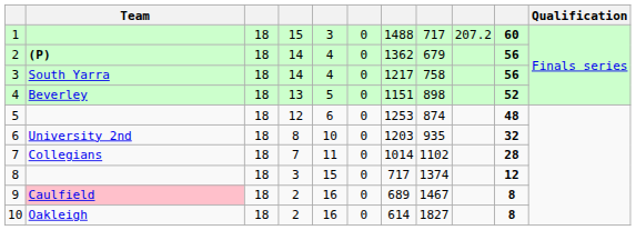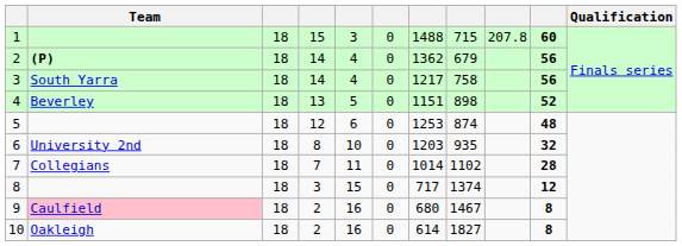 <table class="wikitable" style="text-align:center; margin-bottom:0">
 <tr>
 <th style="width:10px"></th>
 <th style="width:35%;">Team</th>
 <th style="width:30px;"></th>
 <th style="width:30px;"></th>
 <th style="width:30px;"></th>
 <th style="width:30px;"></th>
 <th style="width:30px;"></th>
 <th style="width:30px;"></th>
 <th style="width:30px;"></th>
 <th style="width:30px;"></th>
 <th>Qualification</th>
 </tr>
 <tr style="background:#ccffcc;">
 <td>1</td>
 <td style="text-align:left;"></td>
 <td>18</td>
 <td>15</td>
 <td>3</td>
 <td>0</td>
 <td>1488</td>
-<td>717</td>
-<td>207.2</td>
+<td>715</td>
+<td>207.8</td>
 <td><strong>60</strong></td>
 <td rowspan=4><a href='#'>Finals series</a></td>
 </tr>
 <tr style="background:#ccffcc;">
 <td>2</td>
 <td style="text-align:left;"> <strong>(P)</strong></td>
 <td>18</td>
 <td>14</td>
 <td>4</td>
 <td>0</td>
 <td>1362</td>
 <td>679</td>
 <td></td>
 <td><strong>56</strong></td>
 </tr>
 <tr style="background:#ccffcc;">
 <td>3</td>
 <td style="text-align:left;"><a href='#'>South Yarra</a></td>
 <td>18</td>
 <td>14</td>
 <td>4</td>
 <td>0</td>
 <td>1217</td>
 <td>758</td>
 <td></td>
 <td><strong>56</strong></td>
 </tr>
 <tr style="background:#ccffcc;">
 <td>4</td>
 <td style="text-align:left;"><a href='#'>Beverley</a></td>
 <td>18</td>
 <td>13</td>
 <td>5</td>
 <td>0</td>
 <td>1151</td>
 <td>898</td>
 <td></td>
 <td><strong>52</strong></td>
 </tr>
 <tr>
 <td>5</td>
 <td style="text-align:left;"></td>
 <td>18</td>
 <td>12</td>
 <td>6</td>
 <td>0</td>
 <td>1253</td>
 <td>874</td>
 <td></td>
 <td><strong>48</strong></td>
 </tr>
 <tr>
 <td>6</td>
 <td style="text-align:left;"><a href='#'>University 2nd</a></td>
 <td>18</td>
 <td>8</td>
 <td>10</td>
 <td>0</td>
 <td>1203</td>
 <td>935</td>
 <td></td>
 <td><strong>32</strong></td>
 </tr>
 <tr>
 <td>7</td>
 <td style="text-align:left;"><a href='#'>Collegians</a></td>
 <td>18</td>
 <td>7</td>
 <td>11</td>
 <td>0</td>
 <td>1014</td>
 <td>1102</td>
 <td></td>
 <td><strong>28</strong></td>
 </tr>
 <tr>
 <td>8</td>
 <td style="text-align:left;"></td>
 <td>18</td>
 <td>3</td>
 <td>15</td>
 <td>0</td>
 <td>717</td>
 <td>1374</td>
 <td></td>
 <td><strong>12</strong></td>
 </tr>
 <tr>
 <td>9</td>
 <td style="background: pink; text-align:left;"><a href='#'>Caulfield</a></td>
 <td>18</td>
 <td>2</td>
 <td>16</td>
 <td>0</td>
-<td>689</td>
+<td>680</td>
 <td>1467</td>
 <td></td>
 <td><strong>8</strong></td>
 </tr>
 <tr>
 <td>10</td>
 <td style="text-align:left;"><a href='#'>Oakleigh</a></td>
 <td>18</td>
 <td>2</td>
 <td>16</td>
 <td>0</td>
 <td>614</td>
 <td>1827</td>
 <td></td>
 <td><strong>8</strong></td>
 </tr>
 </table>
